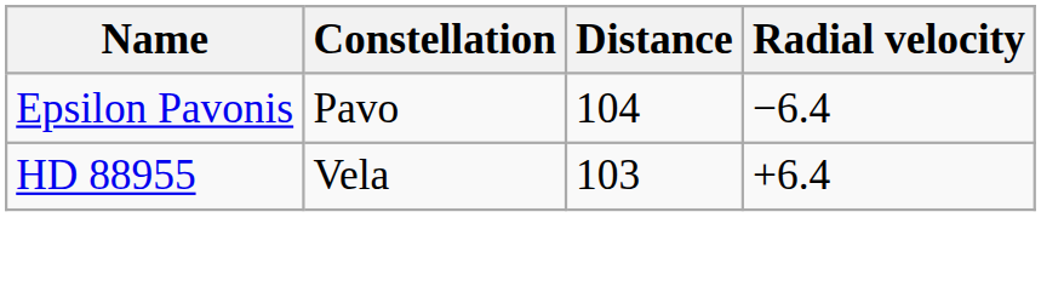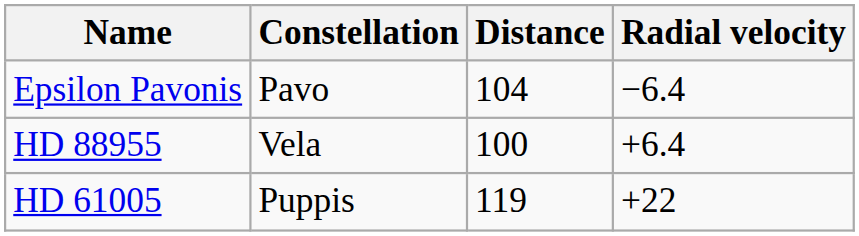 <table class="wikitable">
 <tr>
 <th>Name</th>
 <th>Constellation</th>
 <th>Distance</th>
 <th>Radial velocity</th>
 </tr>
 <tr>
 <td><a href='#'>Epsilon Pavonis</a></td>
 <td>Pavo</td>
 <td>104</td>
 <td>−6.4</td>
 </tr>
 <tr>
 <td><a href='#'>HD 88955</a></td>
 <td>Vela</td>
-<td>103</td>
+<td>100</td>
 <td>+6.4</td>
 </tr>
+<tr>
+<td><a href='#'>HD 61005</a></td>
+<td>Puppis</td>
+<td>119</td>
+<td>+22</td>
+</tr>
 </table>
